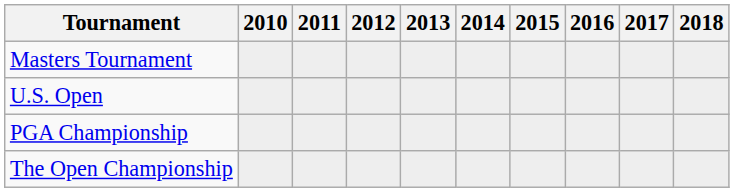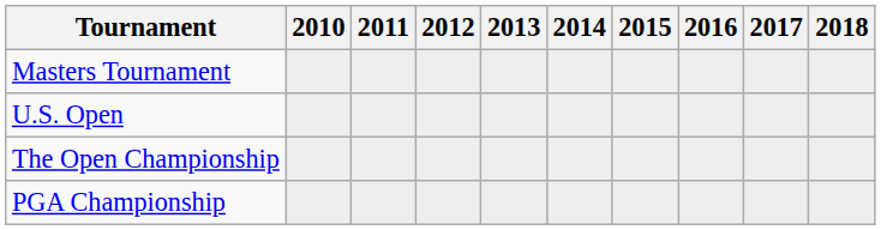 <table class="wikitable" style="font-size:95%;text-align:center;">
 <tr>
 <th>Tournament</th>
 <th>2010</th>
 <th>2011</th>
 <th>2012</th>
 <th>2013</th>
 <th>2014</th>
 <th>2015</th>
 <th>2016</th>
 <th>2017</th>
 <th>2018</th>
 </tr>
 <tr>
 <td align=left><a href='#'>Masters Tournament</a></td>
 <td style="background:#eeeeee;"></td>
 <td style="background:#eeeeee;"></td>
 <td style="background:#eeeeee;"></td>
 <td style="background:#eeeeee;"></td>
 <td style="background:#eeeeee;"></td>
 <td style="background:#eeeeee;"></td>
 <td style="background:#eeeeee;"></td>
 <td style="background:#eeeeee;"></td>
 <td style="background:#eeeeee;"></td>
 </tr>
 <tr>
 <td align=left><a href='#'>U.S. Open</a></td>
 <td style="background:#eeeeee;"></td>
 <td style="background:#eeeeee;"></td>
 <td style="background:#eeeeee;"></td>
 <td style="background:#eeeeee;"></td>
 <td style="background:#eeeeee;"></td>
 <td style="background:#eeeeee;"></td>
 <td style="background:#eeeeee;"></td>
 <td style="background:#eeeeee;"></td>
 <td style="background:#eeeeee;"></td>
 </tr>
 <tr>
+<td align=left><a href='#'>The Open Championship</a></td>
+<td style="background:#eeeeee;"></td>
+<td style="background:#eeeeee;"></td>
+<td style="background:#eeeeee;"></td>
+<td style="background:#eeeeee;"></td>
+<td style="background:#eeeeee;"></td>
+<td style="background:#eeeeee;"></td>
+<td style="background:#eeeeee;"></td>
+<td style="background:#eeeeee;"></td>
+<td style="background:#eeeeee;"></td>
+</tr>
+<tr>
 <td align=left><a href='#'>PGA Championship</a></td>
 <td style="background:#eeeeee;"></td>
 <td style="background:#eeeeee;"></td>
 <td style="background:#eeeeee;"></td>
 <td style="background:#eeeeee;"></td>
 <td style="background:#eeeeee;"></td>
 <td style="background:#eeeeee;"></td>
 <td style="background:#eeeeee;"></td>
 <td style="background:#eeeeee;"></td>
 <td style="background:#eeeeee;"></td>
 </tr>
-<tr>
-<td align=left><a href='#'>The Open Championship</a></td>
-<td style="background:#eeeeee;"></td>
-<td style="background:#eeeeee;"></td>
-<td style="background:#eeeeee;"></td>
-<td style="background:#eeeeee;"></td>
-<td style="background:#eeeeee;"></td>
-<td style="background:#eeeeee;"></td>
-<td style="background:#eeeeee;"></td>
-<td style="background:#eeeeee;"></td>
-<td style="background:#eeeeee;"></td>
-</tr>
 </table>
